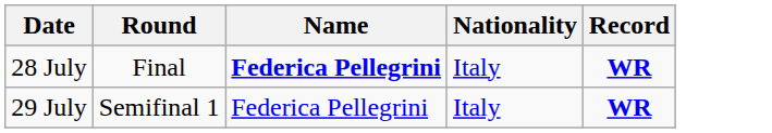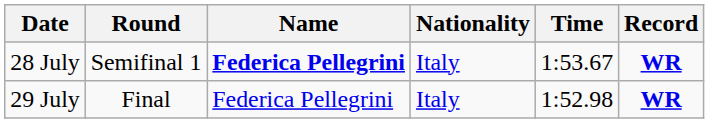 <table class="wikitable" style="text-align:center">
 <tr>
 <th>Date</th>
 <th>Round</th>
 <th>Name</th>
 <th>Nationality</th>
+<th>Time</th>
 <th>Record</th>
 </tr>
 <tr>
 <td>28 July</td>
-<td>Final</td>
+<td>Semifinal 1</td>
 <td align="left"><strong><a href='#'>Federica Pellegrini</a></strong></td>
 <td align="left"> <a href='#'>Italy</a></td>
+<td>1:53.67</td>
 <td><strong><a href='#'>WR</a></strong></td>
 </tr>
 <tr>
 <td>29 July</td>
-<td>Semifinal 1</td>
+<td>Final</td>
 <td align="left"><a href='#'>Federica Pellegrini</a></td>
 <td align="left"> <a href='#'>Italy</a></td>
+<td>1:52.98</td>
 <td><strong><a href='#'>WR</a></strong></td>
 </tr>
 </table>
